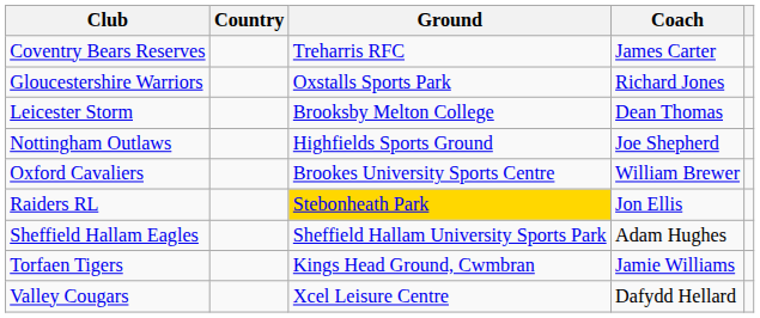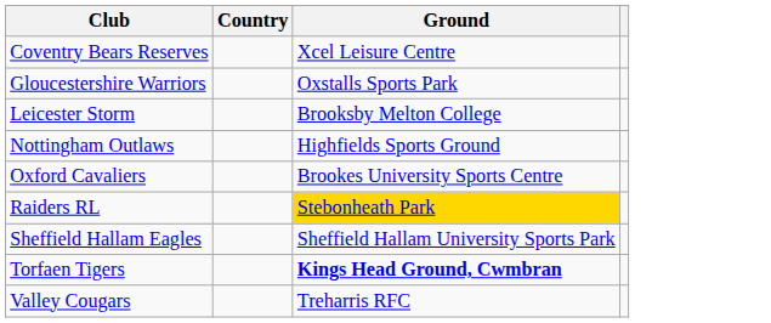 <table class="wikitable">
 <tr>
 <th>Club</th>
 <th>Country</th>
 <th>Ground</th>
-<th>Coach</th>
 <th></th>
 </tr>
 <tr>
 <td><a href='#'>Coventry Bears Reserves</a></td>
 <td></td>
-<td><a href='#'>Treharris RFC</a></td>
-<td><a href='#'>James Carter</a></td>
+<td><a href='#'>Xcel Leisure Centre</a></td>
 <td></td>
 </tr>
 <tr>
 <td><a href='#'>Gloucestershire Warriors</a></td>
 <td></td>
 <td><a href='#'>Oxstalls Sports Park</a></td>
-<td><a href='#'>Richard Jones</a></td>
 <td></td>
 </tr>
 <tr>
 <td><a href='#'>Leicester Storm</a></td>
 <td></td>
 <td><a href='#'>Brooksby Melton College</a></td>
-<td><a href='#'>Dean Thomas</a></td>
 <td></td>
 </tr>
 <tr>
 <td><a href='#'>Nottingham Outlaws</a></td>
 <td></td>
 <td><a href='#'>Highfields Sports Ground</a></td>
-<td><a href='#'>Joe Shepherd</a></td>
 <td></td>
 </tr>
 <tr>
 <td><a href='#'>Oxford Cavaliers</a></td>
 <td></td>
 <td><a href='#'>Brookes University Sports Centre</a></td>
-<td><a href='#'>William Brewer</a></td>
 <td></td>
 </tr>
 <tr>
 <td><a href='#'>Raiders RL</a></td>
 <td></td>
 <td style="background: gold;"><a href='#'>Stebonheath Park</a></td>
-<td><a href='#'>Jon Ellis</a></td>
 <td></td>
 </tr>
 <tr>
 <td><a href='#'>Sheffield Hallam Eagles</a></td>
 <td></td>
 <td><a href='#'>Sheffield Hallam University Sports Park</a></td>
-<td>Adam Hughes</td>
 <td></td>
 </tr>
 <tr>
 <td><a href='#'>Torfaen Tigers</a></td>
 <td></td>
-<td><a href='#'>Kings Head Ground, Cwmbran</a></td>
-<td><a href='#'>Jamie Williams</a></td>
+<td><strong><a href='#'>Kings Head Ground, Cwmbran</a></strong></td>
 <td></td>
 </tr>
 <tr>
 <td><a href='#'>Valley Cougars</a></td>
 <td></td>
-<td><a href='#'>Xcel Leisure Centre</a></td>
-<td>Dafydd Hellard</td>
+<td><a href='#'>Treharris RFC</a></td>
 <td></td>
 </tr>
 </table>
